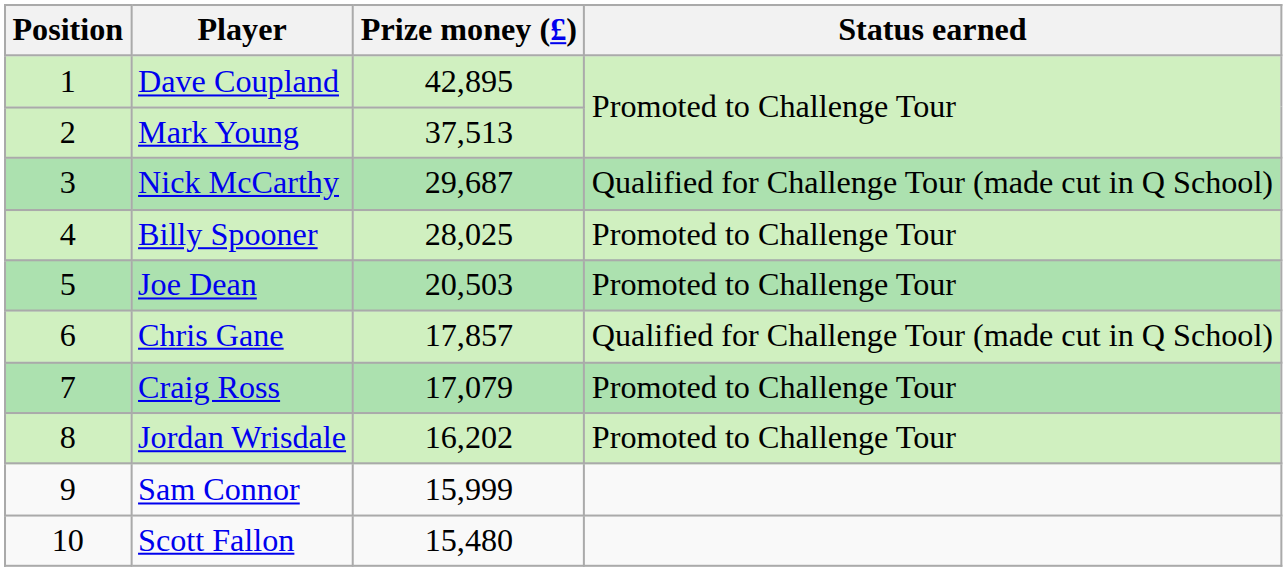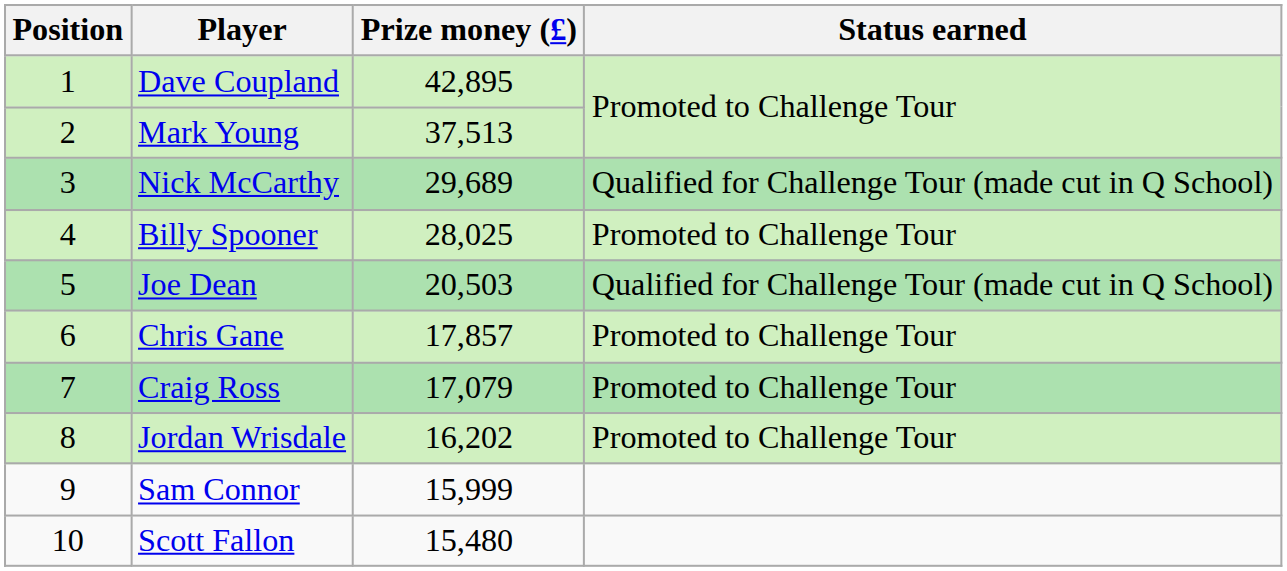 <table class="wikitable">
 <tr>
 <th>Position</th>
 <th>Player</th>
 <th>Prize money (<a href='#'>£</a>)</th>
 <th>Status earned</th>
 </tr>
 <tr style="background:#D0F0C0;">
 <td align=center>1</td>
 <td> <a href='#'>Dave Coupland</a></td>
 <td align=center>42,895</td>
 <td rowspan=2>Promoted to Challenge Tour</td>
 </tr>
 <tr style="background:#D0F0C0;">
 <td align=center>2</td>
 <td> <a href='#'>Mark Young</a></td>
 <td align=center>37,513</td>
 </tr>
 <tr style="background:#ACE1AF;">
 <td align=center>3</td>
 <td> <a href='#'>Nick McCarthy</a></td>
-<td align=center>29,687</td>
+<td align=center>29,689</td>
 <td>Qualified for Challenge Tour (made cut in Q School)</td>
 </tr>
 <tr style="background:#D0F0C0;">
 <td align=center>4</td>
 <td> <a href='#'>Billy Spooner</a></td>
 <td align=center>28,025</td>
 <td>Promoted to Challenge Tour</td>
 </tr>
 <tr style="background:#ACE1AF;">
 <td align=center>5</td>
 <td> <a href='#'>Joe Dean</a></td>
 <td align=center>20,503</td>
-<td>Promoted to Challenge Tour</td>
+<td>Qualified for Challenge Tour (made cut in Q School)</td>
 </tr>
 <tr style="background:#D0F0C0;">
 <td align=center>6</td>
 <td> <a href='#'>Chris Gane</a></td>
 <td align=center>17,857</td>
-<td>Qualified for Challenge Tour (made cut in Q School)</td>
+<td>Promoted to Challenge Tour</td>
 </tr>
 <tr style="background:#ACE1AF;">
 <td align=center>7</td>
 <td> <a href='#'>Craig Ross</a></td>
 <td align=center>17,079</td>
 <td>Promoted to Challenge Tour</td>
 </tr>
 <tr style="background:#D0F0C0;">
 <td align=center>8</td>
 <td> <a href='#'>Jordan Wrisdale</a></td>
 <td align=center>16,202</td>
 <td>Promoted to Challenge Tour</td>
 </tr>
 <tr>
 <td align=center>9</td>
 <td> <a href='#'>Sam Connor</a></td>
 <td align=center>15,999</td>
 <td></td>
 </tr>
 <tr>
 <td align=center>10</td>
 <td> <a href='#'>Scott Fallon</a></td>
 <td align=center>15,480</td>
 <td></td>
 </tr>
 </table>
